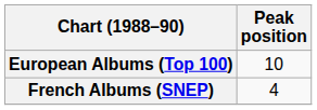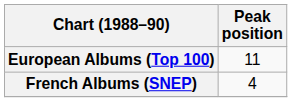 <table class="wikitable sortable plainrowheaders" style="text-align:center">
 <tr>
 <th scope="col">Chart (1988–90)</th>
 <th scope="col">Peak<br>position</th>
 </tr>
 <tr>
 <th scope="row">European Albums (<a href='#'>Top 100</a>)</th>
-<td>10</td>
+<td>11</td>
 </tr>
 <tr>
 <th scope="row">French Albums (<a href='#'>SNEP</a>)</th>
 <td>4</td>
 </tr>
 <tr>
 </tr>
 </table>
